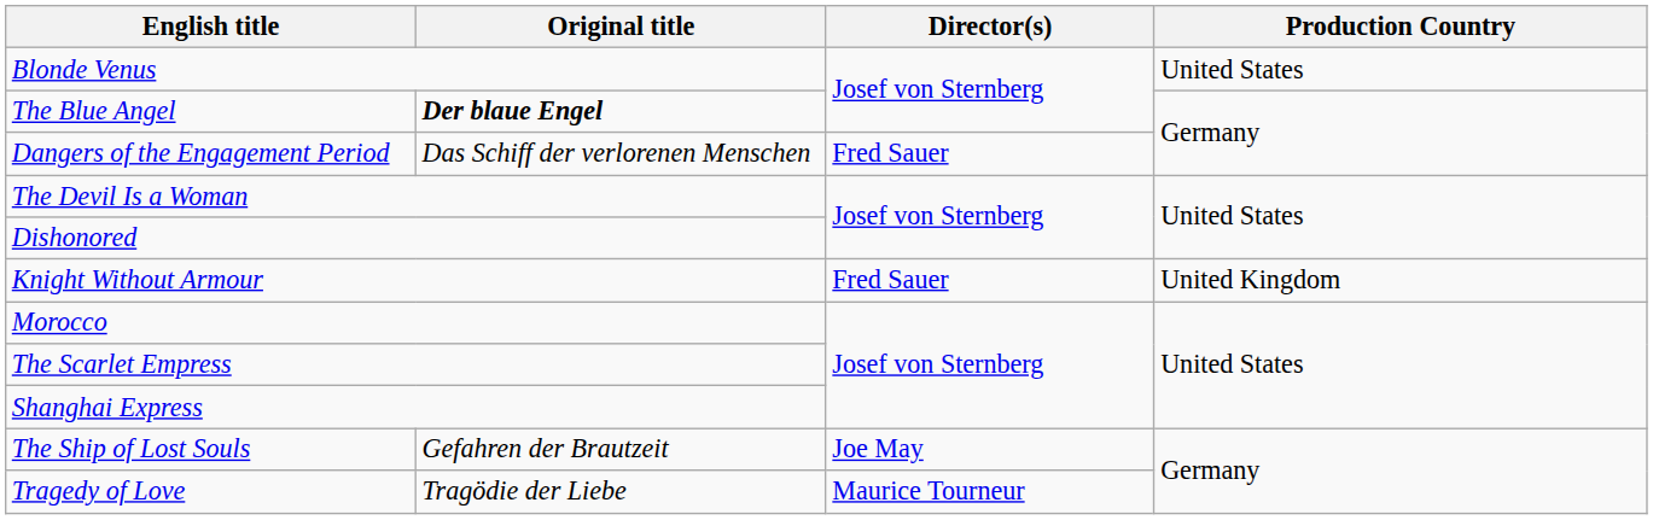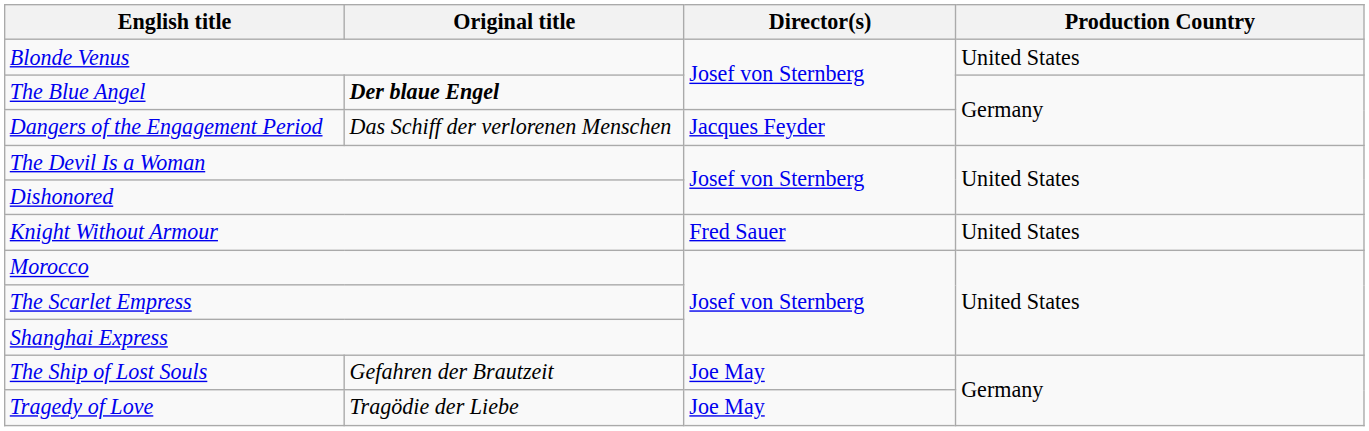 <table class="wikitable" width="78%" cellpadding="5">
 <tr>
 <th width="25%">English title</th>
 <th width="25%">Original title</th>
 <th width="20%">Director(s)</th>
 <th width="30%">Production Country</th>
 </tr>
 <tr>
 <td colspan="2"><em><a href='#'>Blonde Venus</a></em></td>
 <td rowspan="2"><a href='#'>Josef von Sternberg</a></td>
 <td>United States</td>
 </tr>
 <tr>
 <td><em><a href='#'>The Blue Angel</a></em></td>
 <td><strong><em>Der blaue Engel</em></strong></td>
 <td rowspan="2">Germany</td>
 </tr>
 <tr>
 <td><em><a href='#'>Dangers of the Engagement Period</a></em></td>
 <td><em>Das Schiff der verlorenen Menschen</em></td>
-<td><a href='#'>Fred Sauer</a></td>
+<td><a href='#'>Jacques Feyder</a></td>
 </tr>
 <tr>
 <td colspan="2"><em><a href='#'>The Devil Is a Woman</a></em></td>
 <td rowspan="2"><a href='#'>Josef von Sternberg</a></td>
 <td rowspan="2">United States</td>
 </tr>
 <tr>
 <td colspan="2"><em><a href='#'>Dishonored</a></em></td>
 </tr>
 <tr>
 <td colspan="2"><em><a href='#'>Knight Without Armour</a></em></td>
 <td><a href='#'>Fred Sauer</a></td>
-<td>United Kingdom</td>
+<td>United States</td>
 </tr>
 <tr>
 <td colspan="2"><em><a href='#'>Morocco</a></em></td>
 <td rowspan="3"><a href='#'>Josef von Sternberg</a></td>
 <td rowspan="3">United States</td>
 </tr>
 <tr>
 <td colspan="2"><em><a href='#'>The Scarlet Empress</a></em></td>
 </tr>
 <tr>
 <td colspan="2"><em><a href='#'>Shanghai Express</a></em></td>
 </tr>
 <tr>
 <td><em><a href='#'>The Ship of Lost Souls</a></em></td>
 <td><em>Gefahren der Brautzeit</em></td>
 <td><a href='#'>Joe May</a></td>
 <td rowspan="2">Germany</td>
 </tr>
 <tr>
 <td><em><a href='#'>Tragedy of Love</a></em></td>
 <td><em>Tragödie der Liebe</em></td>
-<td><a href='#'>Maurice Tourneur</a></td>
+<td><a href='#'>Joe May</a></td>
 </tr>
 </table>
